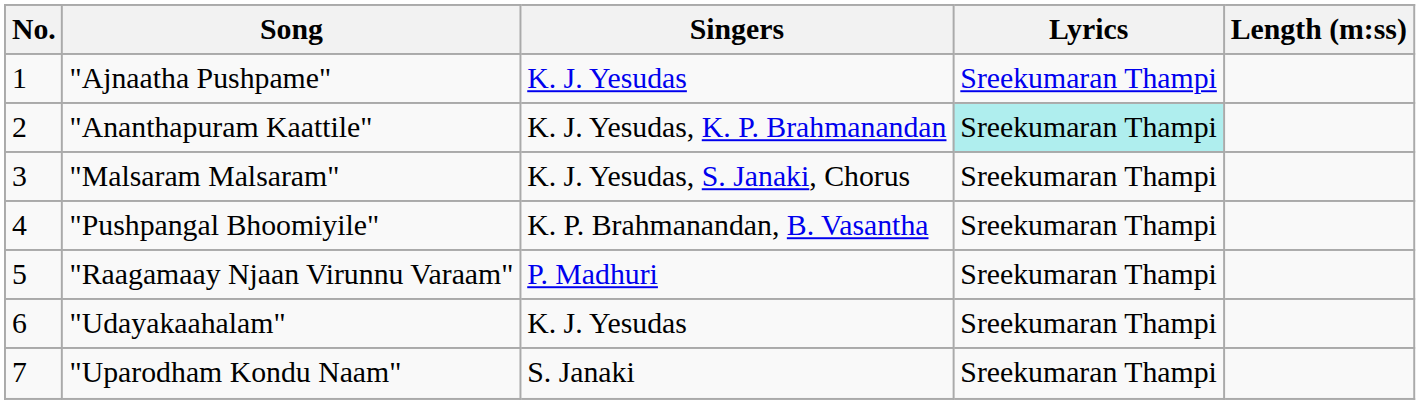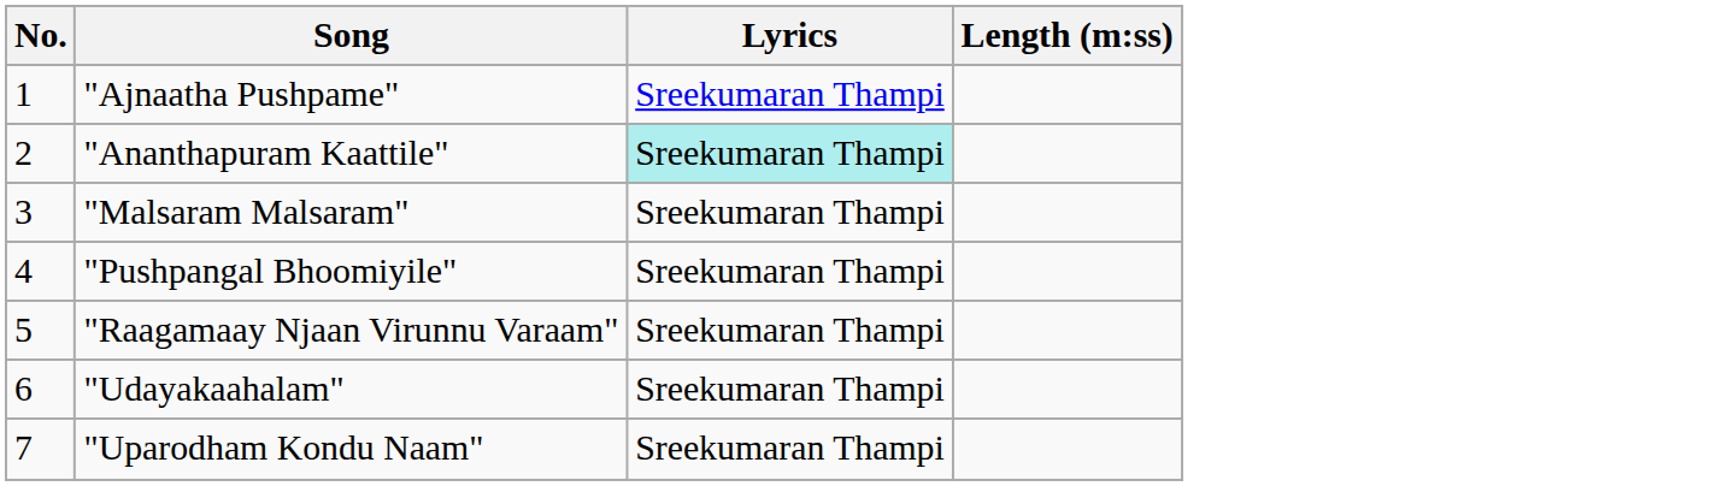 <table class="wikitable" style="font-size:95%;">
 <tr>
 <th>No.</th>
 <th>Song</th>
-<th>Singers</th>
 <th>Lyrics</th>
 <th>Length (m:ss)</th>
 </tr>
 <tr>
 <td>1</td>
 <td>"Ajnaatha Pushpame"</td>
-<td><a href='#'>K. J. Yesudas</a></td>
 <td><a href='#'>Sreekumaran Thampi</a></td>
 <td></td>
 </tr>
 <tr>
 <td>2</td>
 <td>"Ananthapuram Kaattile"</td>
-<td>K. J. Yesudas, <a href='#'>K. P. Brahmanandan</a></td>
 <td style="background: paleturquoise;">Sreekumaran Thampi</td>
 <td></td>
 </tr>
 <tr>
 <td>3</td>
 <td>"Malsaram Malsaram"</td>
-<td>K. J. Yesudas, <a href='#'>S. Janaki</a>, Chorus</td>
 <td>Sreekumaran Thampi</td>
 <td></td>
 </tr>
 <tr>
 <td>4</td>
 <td>"Pushpangal Bhoomiyile"</td>
-<td>K. P. Brahmanandan, <a href='#'>B. Vasantha</a></td>
 <td>Sreekumaran Thampi</td>
 <td></td>
 </tr>
 <tr>
 <td>5</td>
 <td>"Raagamaay Njaan Virunnu Varaam"</td>
-<td><a href='#'>P. Madhuri</a></td>
 <td>Sreekumaran Thampi</td>
 <td></td>
 </tr>
 <tr>
 <td>6</td>
 <td>"Udayakaahalam"</td>
-<td>K. J. Yesudas</td>
 <td>Sreekumaran Thampi</td>
 <td></td>
 </tr>
 <tr>
 <td>7</td>
 <td>"Uparodham Kondu Naam"</td>
-<td>S. Janaki</td>
 <td>Sreekumaran Thampi</td>
 <td></td>
 </tr>
 </table>
